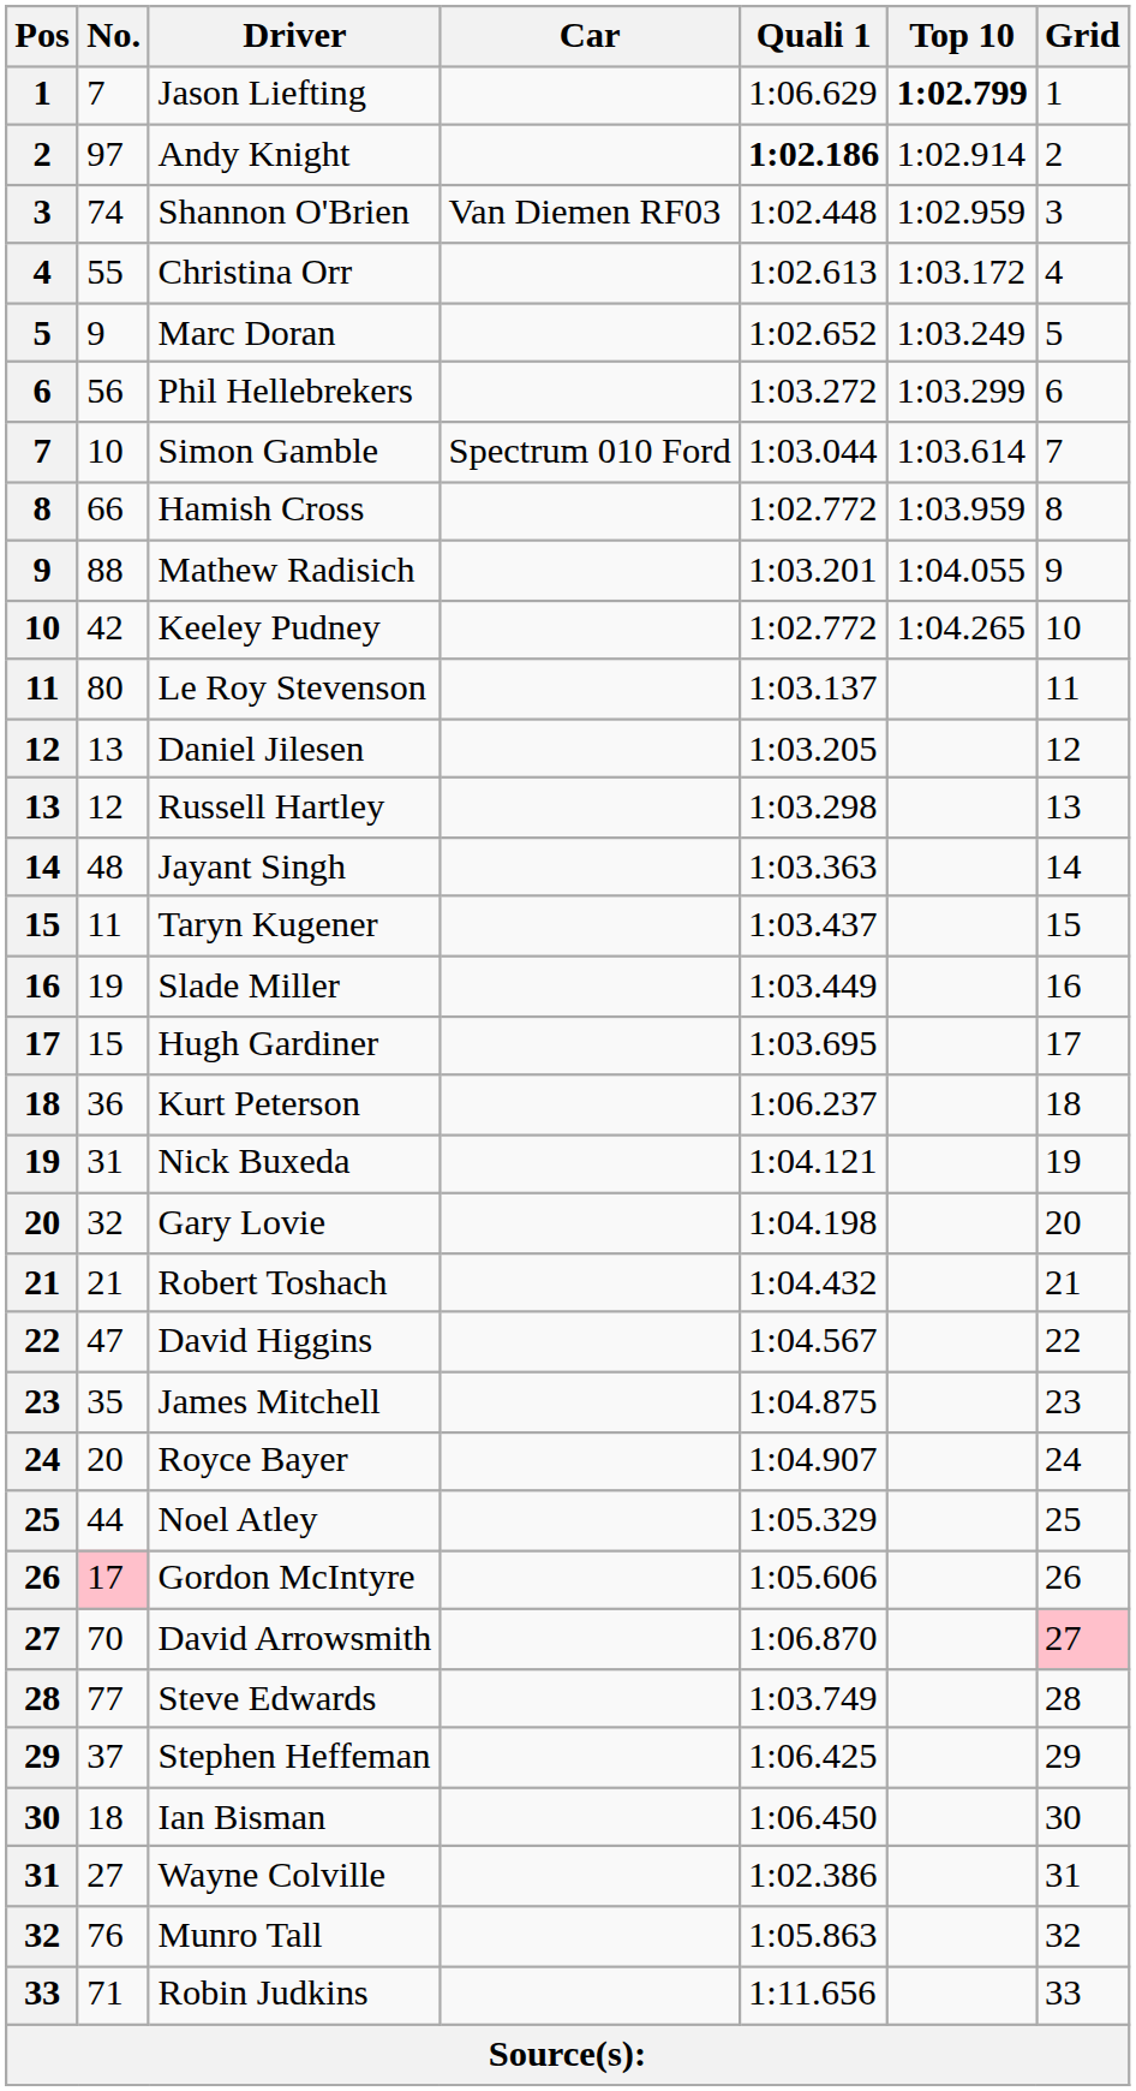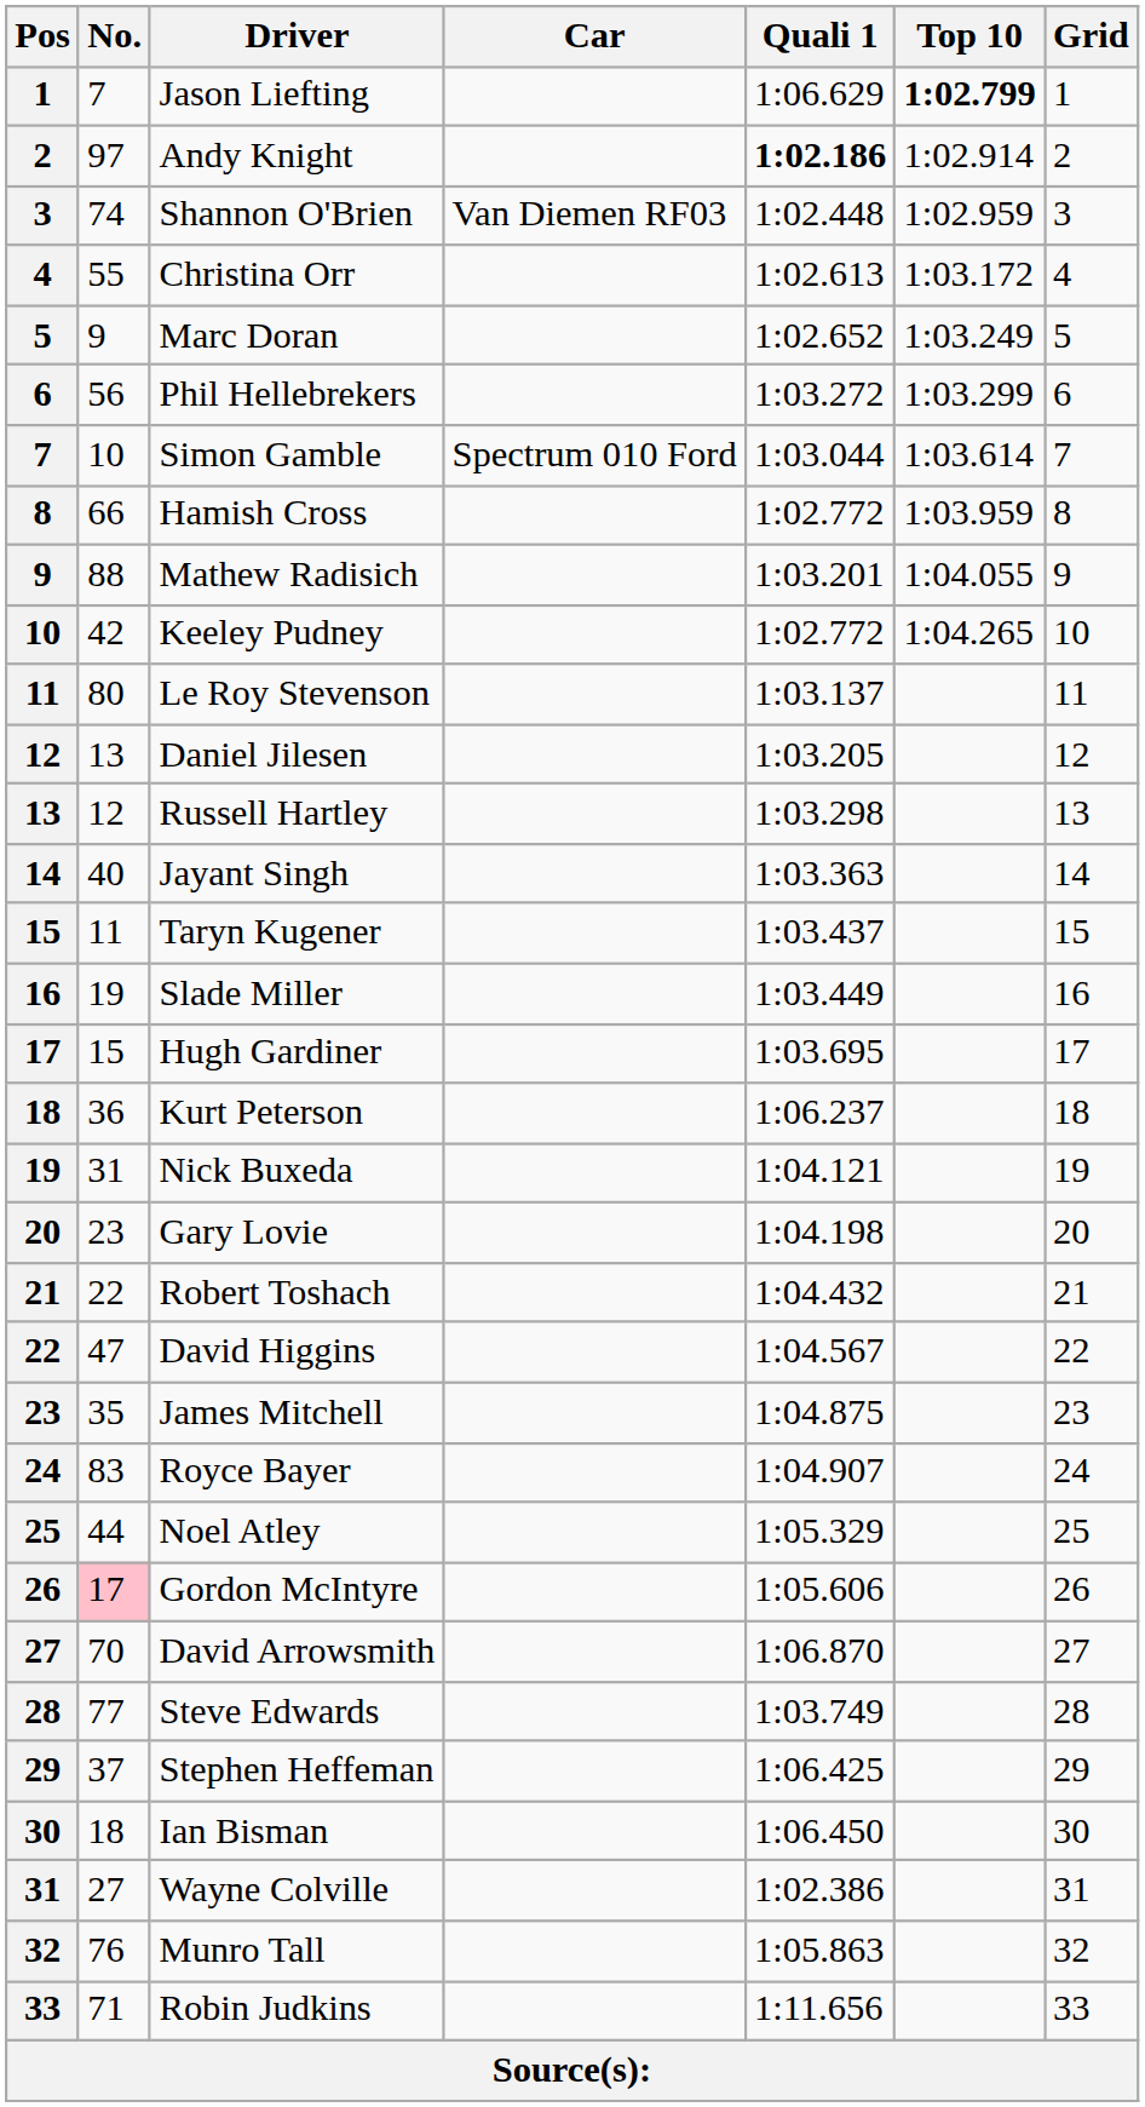 <table class="wikitable" style="font-size: 87%;">
 <tr>
 <th>Pos</th>
 <th>No.</th>
 <th>Driver</th>
 <th>Car</th>
 <th>Quali 1</th>
 <th>Top 10</th>
 <th>Grid</th>
 </tr>
 <tr>
 <th>1</th>
 <td>7</td>
 <td> Jason Liefting</td>
 <td></td>
 <td>1:06.629</td>
 <td><strong>1:02.799</strong></td>
 <td>1</td>
 </tr>
 <tr>
 <th>2</th>
 <td>97</td>
 <td> Andy Knight</td>
 <td></td>
 <td><strong>1:02.186</strong></td>
 <td>1:02.914</td>
 <td>2</td>
 </tr>
 <tr>
 <th>3</th>
 <td>74</td>
 <td> Shannon O'Brien</td>
 <td>Van Diemen RF03</td>
 <td>1:02.448</td>
 <td>1:02.959</td>
 <td>3</td>
 </tr>
 <tr>
 <th>4</th>
 <td>55</td>
 <td> Christina Orr</td>
 <td></td>
 <td>1:02.613</td>
 <td>1:03.172</td>
 <td>4</td>
 </tr>
 <tr>
 <th>5</th>
 <td>9</td>
 <td> Marc Doran</td>
 <td></td>
 <td>1:02.652</td>
 <td>1:03.249</td>
 <td>5</td>
 </tr>
 <tr>
 <th>6</th>
 <td>56</td>
 <td> Phil Hellebrekers</td>
 <td></td>
 <td>1:03.272</td>
 <td>1:03.299</td>
 <td>6</td>
 </tr>
 <tr>
 <th>7</th>
 <td>10</td>
 <td> Simon Gamble</td>
 <td>Spectrum 010 Ford</td>
 <td>1:03.044</td>
 <td>1:03.614</td>
 <td>7</td>
 </tr>
 <tr>
 <th>8</th>
 <td>66</td>
 <td> Hamish Cross</td>
 <td></td>
 <td>1:02.772</td>
 <td>1:03.959</td>
 <td>8</td>
 </tr>
 <tr>
 <th>9</th>
 <td>88</td>
 <td> Mathew Radisich</td>
 <td></td>
 <td>1:03.201</td>
 <td>1:04.055</td>
 <td>9</td>
 </tr>
 <tr>
 <th>10</th>
 <td>42</td>
 <td> Keeley Pudney</td>
 <td></td>
 <td>1:02.772</td>
 <td>1:04.265</td>
 <td>10</td>
 </tr>
 <tr>
 <th>11</th>
 <td>80</td>
 <td> Le Roy Stevenson</td>
 <td></td>
 <td>1:03.137</td>
 <td></td>
 <td>11</td>
 </tr>
 <tr>
 <th>12</th>
 <td>13</td>
 <td> Daniel Jilesen</td>
 <td></td>
 <td>1:03.205</td>
 <td></td>
 <td>12</td>
 </tr>
 <tr>
 <th>13</th>
 <td>12</td>
 <td> Russell Hartley</td>
 <td></td>
 <td>1:03.298</td>
 <td></td>
 <td>13</td>
 </tr>
 <tr>
 <th>14</th>
-<td>48</td>
+<td>40</td>
 <td> Jayant Singh</td>
 <td></td>
 <td>1:03.363</td>
 <td></td>
 <td>14</td>
 </tr>
 <tr>
 <th>15</th>
 <td>11</td>
 <td> Taryn Kugener</td>
 <td></td>
 <td>1:03.437</td>
 <td></td>
 <td>15</td>
 </tr>
 <tr>
 <th>16</th>
 <td>19</td>
 <td> Slade Miller</td>
 <td></td>
 <td>1:03.449</td>
 <td></td>
 <td>16</td>
 </tr>
 <tr>
 <th>17</th>
 <td>15</td>
 <td> Hugh Gardiner</td>
 <td></td>
 <td>1:03.695</td>
 <td></td>
 <td>17</td>
 </tr>
 <tr>
 <th>18</th>
 <td>36</td>
 <td> Kurt Peterson</td>
 <td></td>
 <td>1:06.237</td>
 <td></td>
 <td>18</td>
 </tr>
 <tr>
 <th>19</th>
 <td>31</td>
 <td> Nick Buxeda</td>
 <td></td>
 <td>1:04.121</td>
 <td></td>
 <td>19</td>
 </tr>
 <tr>
 <th>20</th>
-<td>32</td>
+<td>23</td>
 <td> Gary Lovie</td>
 <td></td>
 <td>1:04.198</td>
 <td></td>
 <td>20</td>
 </tr>
 <tr>
 <th>21</th>
-<td>21</td>
+<td>22</td>
 <td> Robert Toshach</td>
 <td></td>
 <td>1:04.432</td>
 <td></td>
 <td>21</td>
 </tr>
 <tr>
 <th>22</th>
 <td>47</td>
 <td> David Higgins</td>
 <td></td>
 <td>1:04.567</td>
 <td></td>
 <td>22</td>
 </tr>
 <tr>
 <th>23</th>
 <td>35</td>
 <td> James Mitchell</td>
 <td></td>
 <td>1:04.875</td>
 <td></td>
 <td>23</td>
 </tr>
 <tr>
 <th>24</th>
-<td>20</td>
+<td>83</td>
 <td> Royce Bayer</td>
 <td></td>
 <td>1:04.907</td>
 <td></td>
 <td>24</td>
 </tr>
 <tr>
 <th>25</th>
 <td>44</td>
 <td> Noel Atley</td>
 <td></td>
 <td>1:05.329</td>
 <td></td>
 <td>25</td>
 </tr>
 <tr>
 <th>26</th>
 <td style="background: pink;">17</td>
 <td> Gordon McIntyre</td>
 <td></td>
 <td>1:05.606</td>
 <td></td>
 <td>26</td>
 </tr>
 <tr>
 <th>27</th>
 <td>70</td>
 <td> David Arrowsmith</td>
 <td></td>
 <td>1:06.870</td>
 <td></td>
-<td style="background: pink;">27</td>
+<td>27</td>
 </tr>
 <tr>
 <th>28</th>
 <td>77</td>
 <td> Steve Edwards</td>
 <td></td>
 <td>1:03.749</td>
 <td></td>
 <td>28</td>
 </tr>
 <tr>
 <th>29</th>
 <td>37</td>
 <td> Stephen Heffeman</td>
 <td></td>
 <td>1:06.425</td>
 <td></td>
 <td>29</td>
 </tr>
 <tr>
 <th>30</th>
 <td>18</td>
 <td> Ian Bisman</td>
 <td></td>
 <td>1:06.450</td>
 <td></td>
 <td>30</td>
 </tr>
 <tr>
 <th>31</th>
 <td>27</td>
 <td> Wayne Colville</td>
 <td></td>
 <td>1:02.386</td>
 <td></td>
 <td>31</td>
 </tr>
 <tr>
 <th>32</th>
 <td>76</td>
 <td> Munro Tall</td>
 <td></td>
 <td>1:05.863</td>
 <td></td>
 <td>32</td>
 </tr>
 <tr>
 <th>33</th>
 <td>71</td>
 <td> Robin Judkins</td>
 <td></td>
 <td>1:11.656</td>
 <td></td>
 <td>33</td>
 </tr>
 <tr>
 <th colspan=7>Source(s): </th>
 </tr>
 <tr>
 </tr>
 </table>
